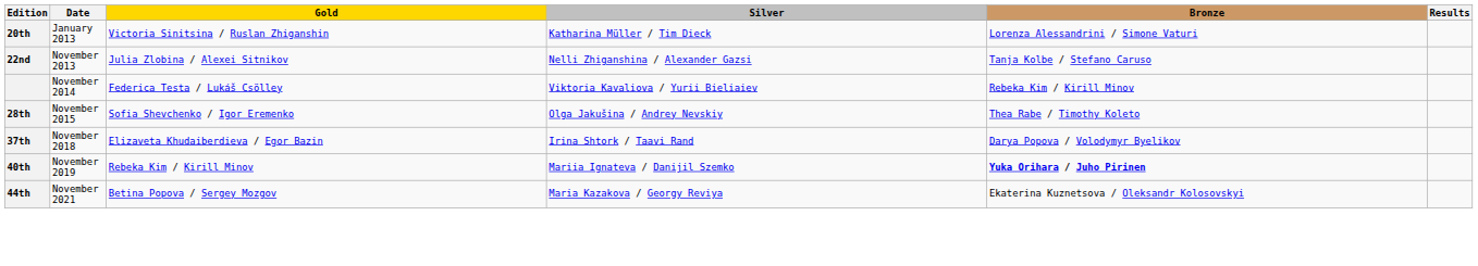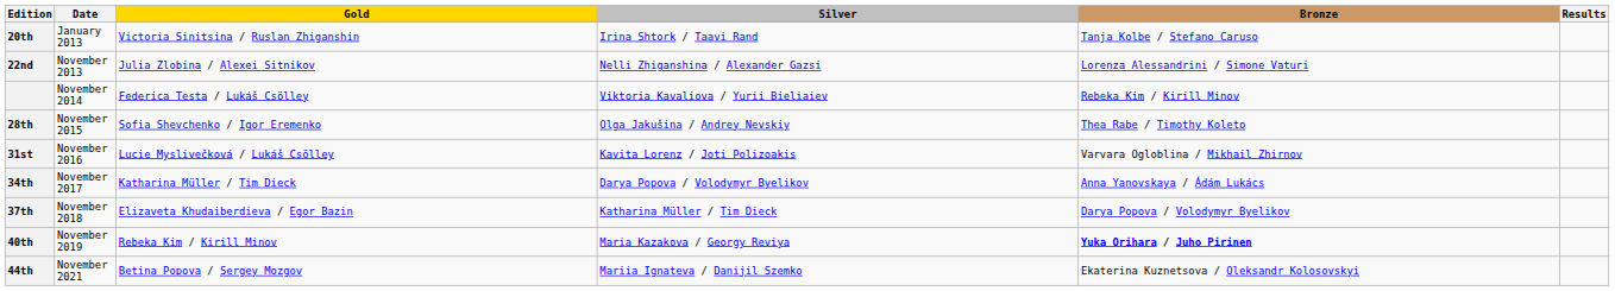 <table class="wikitable unsortable" style="text-align:left; width:100%;">
 <tr>
 <th scope="col" style="text-align:center;">Edition</th>
 <th scope="col" style="text-align:center;">Date</th>
 <td scope="col" style="text-align:center; width:30%; background:gold"><strong>Gold</strong></td>
 <td scope="col" style="text-align:center; width:30%; background:silver"><strong>Silver</strong></td>
 <td scope="col" style="text-align:center; width:30%; background:#c96"><strong>Bronze</strong></td>
 <th scope="col" style="text-align:center;">Results</th>
 </tr>
 <tr>
 <th scope="row" style="text-align:left">20th</th>
 <td>January 2013</td>
 <td> <a href='#'>Victoria Sinitsina</a> / <a href='#'>Ruslan Zhiganshin</a></td>
-<td> <a href='#'>Katharina Müller</a> / <a href='#'>Tim Dieck</a></td>
-<td> <a href='#'>Lorenza Alessandrini</a> / <a href='#'>Simone Vaturi</a></td>
+<td> <a href='#'>Irina Shtork</a> / <a href='#'>Taavi Rand</a></td>
+<td> <a href='#'>Tanja Kolbe</a> / <a href='#'>Stefano Caruso</a></td>
 <td></td>
 </tr>
 <tr>
 <th scope="row" style="text-align:left">22nd</th>
 <td>November 2013</td>
 <td> <a href='#'>Julia Zlobina</a> / <a href='#'>Alexei Sitnikov</a></td>
 <td> <a href='#'>Nelli Zhiganshina</a> / <a href='#'>Alexander Gazsi</a></td>
-<td> <a href='#'>Tanja Kolbe</a> / <a href='#'>Stefano Caruso</a></td>
+<td> <a href='#'>Lorenza Alessandrini</a> / <a href='#'>Simone Vaturi</a></td>
 <td></td>
 </tr>
 <tr>
 <th scope="row" style="text-align:left"></th>
 <td>November 2014</td>
 <td> <a href='#'>Federica Testa</a> / <a href='#'>Lukáš Csölley</a></td>
 <td> <a href='#'>Viktoria Kavaliova</a> / <a href='#'>Yurii Bieliaiev</a></td>
 <td> <a href='#'>Rebeka Kim</a> / <a href='#'>Kirill Minov</a></td>
 <td></td>
 </tr>
 <tr>
 <th scope="row" style="text-align:left">28th</th>
 <td>November 2015</td>
 <td> <a href='#'>Sofia Shevchenko</a> / <a href='#'>Igor Eremenko</a></td>
 <td> <a href='#'>Olga Jakušina</a> / <a href='#'>Andrey Nevskiy</a></td>
 <td> <a href='#'>Thea Rabe</a> / <a href='#'>Timothy Koleto</a></td>
 <td></td>
 </tr>
 <tr>
+<th scope="row" style="text-align:left">31st</th>
+<td>November 2016</td>
+<td> <a href='#'>Lucie Myslivečková</a> / <a href='#'>Lukáš Csölley</a></td>
+<td> <a href='#'>Kavita Lorenz</a> / <a href='#'>Joti Polizoakis</a></td>
+<td> Varvara Ogloblina / <a href='#'>Mikhail Zhirnov</a></td>
+<td></td>
+</tr>
+<tr>
+<th scope="row" style="text-align:left">34th</th>
+<td>November 2017</td>
+<td> <a href='#'>Katharina Müller</a> / <a href='#'>Tim Dieck</a></td>
+<td> <a href='#'>Darya Popova</a> / <a href='#'>Volodymyr Byelikov</a></td>
+<td> <a href='#'>Anna Yanovskaya</a> / <a href='#'>Ádám Lukács</a></td>
+<td></td>
+</tr>
+<tr>
 <th scope="row" style="text-align:left">37th</th>
 <td>November 2018</td>
 <td> <a href='#'>Elizaveta Khudaiberdieva</a> / <a href='#'>Egor Bazin</a></td>
-<td> <a href='#'>Irina Shtork</a> / <a href='#'>Taavi Rand</a></td>
+<td> <a href='#'>Katharina Müller</a> / <a href='#'>Tim Dieck</a></td>
 <td> <a href='#'>Darya Popova</a> / <a href='#'>Volodymyr Byelikov</a></td>
 <td></td>
 </tr>
 <tr>
 <th scope="row" style="text-align:left">40th</th>
 <td>November 2019</td>
 <td> <a href='#'>Rebeka Kim</a> / <a href='#'>Kirill Minov</a></td>
-<td> <a href='#'>Mariia Ignateva</a> / <a href='#'>Danijil Szemko</a></td>
+<td> <a href='#'>Maria Kazakova</a> / <a href='#'>Georgy Reviya</a></td>
 <td><strong> <a href='#'>Yuka Orihara</a> / <a href='#'>Juho Pirinen</a></strong></td>
 <td></td>
 </tr>
 <tr>
 <th scope="row" style="text-align:left">44th</th>
 <td>November 2021</td>
 <td> <a href='#'>Betina Popova</a> / <a href='#'>Sergey Mozgov</a></td>
-<td> <a href='#'>Maria Kazakova</a> / <a href='#'>Georgy Reviya</a></td>
+<td> <a href='#'>Mariia Ignateva</a> / <a href='#'>Danijil Szemko</a></td>
 <td> Ekaterina Kuznetsova / <a href='#'>Oleksandr Kolosovskyi</a></td>
 <td></td>
 </tr>
 </table>
